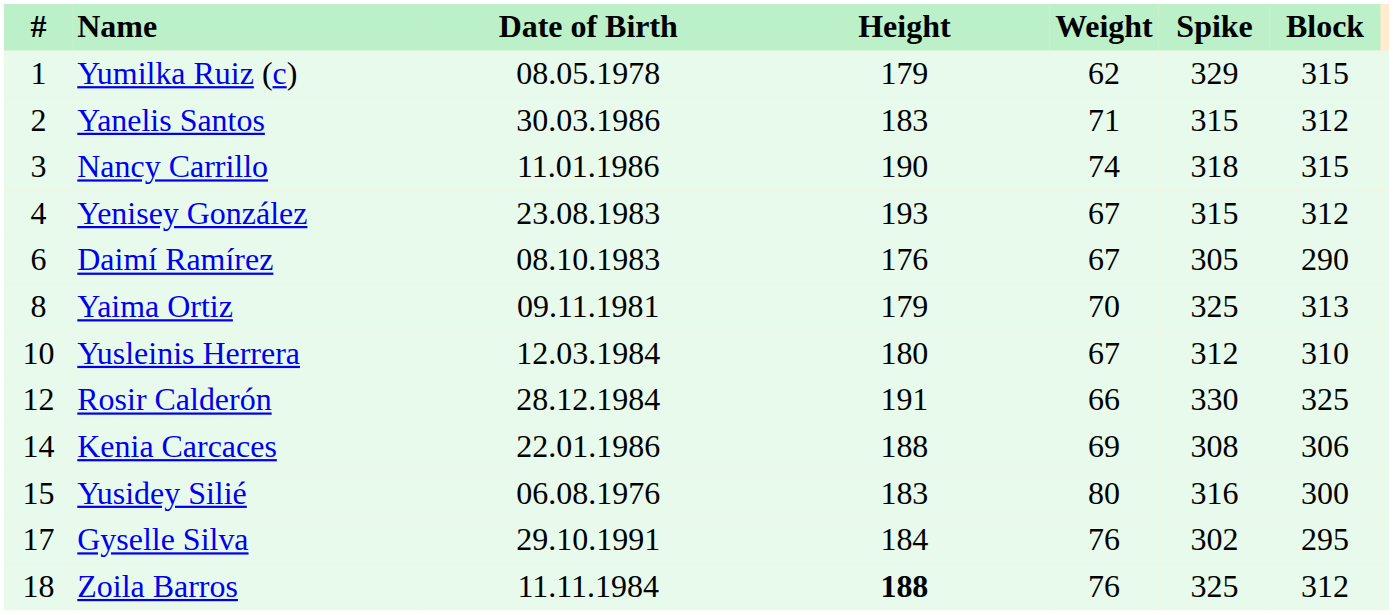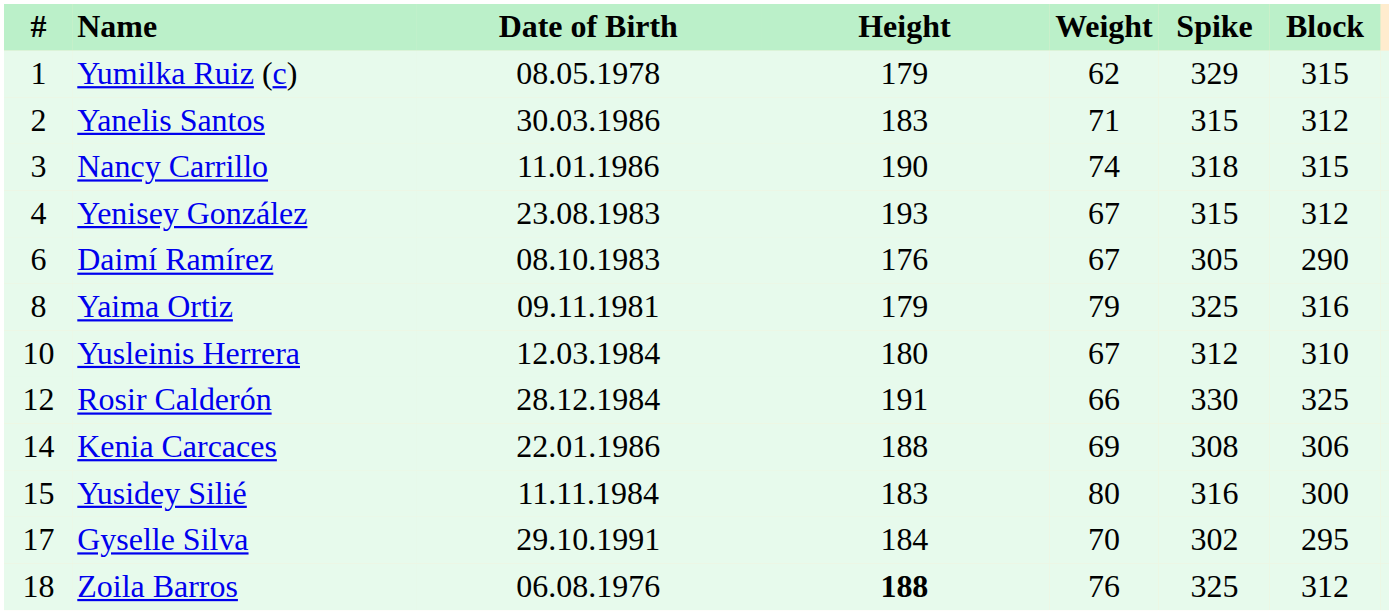 <table border=0 cellpadding=2 cellspacing=0  |- bgcolor=#FFECCE style="text-align:center; font-size:90%;" width=100%>
 <tr bgcolor=#BBF0C9>
 <th width=5%>#</th>
 <th width=25% align=left>Name</th>
 <th width=25%>Date of Birth</th>
 <th width=21%>Height</th>
 <th width=8%>Weight</th>
 <th width=8%>Spike</th>
 <th width=8%>Block</th>
 </tr>
 <tr bgcolor=#E7FAEC>
 <td>1</td>
 <td align=left><a href='#'>Yumilka Ruiz</a> (<a href='#'>c</a>)</td>
 <td>08.05.1978</td>
 <td>179</td>
 <td>62</td>
 <td>329</td>
 <td>315</td>
 <td></td>
 </tr>
 <tr bgcolor=#E7FAEC>
 <td>2</td>
 <td align=left><a href='#'>Yanelis Santos</a></td>
 <td>30.03.1986</td>
 <td>183</td>
 <td>71</td>
 <td>315</td>
 <td>312</td>
 <td></td>
 </tr>
 <tr bgcolor=#E7FAEC>
 <td>3</td>
 <td align=left><a href='#'>Nancy Carrillo</a></td>
 <td>11.01.1986</td>
 <td>190</td>
 <td>74</td>
 <td>318</td>
 <td>315</td>
 <td></td>
 </tr>
 <tr bgcolor=#E7FAEC>
 <td>4</td>
 <td align=left><a href='#'>Yenisey González</a></td>
 <td>23.08.1983</td>
 <td>193</td>
 <td>67</td>
 <td>315</td>
 <td>312</td>
 <td></td>
 </tr>
 <tr bgcolor=#E7FAEC>
 <td>6</td>
 <td align=left><a href='#'>Daimí Ramírez</a></td>
 <td>08.10.1983</td>
 <td>176</td>
 <td>67</td>
 <td>305</td>
 <td>290</td>
 <td></td>
 </tr>
 <tr bgcolor=#E7FAEC>
 <td>8</td>
 <td align=left><a href='#'>Yaima Ortiz</a></td>
 <td>09.11.1981</td>
 <td>179</td>
-<td>70</td>
+<td>79</td>
 <td>325</td>
-<td>313</td>
+<td>316</td>
 <td></td>
 </tr>
 <tr bgcolor=#E7FAEC>
 <td>10</td>
 <td align=left><a href='#'>Yusleinis Herrera</a></td>
 <td>12.03.1984</td>
 <td>180</td>
 <td>67</td>
 <td>312</td>
 <td>310</td>
 <td></td>
 </tr>
 <tr bgcolor=#E7FAEC>
 <td>12</td>
 <td align=left><a href='#'>Rosir Calderón</a></td>
 <td>28.12.1984</td>
 <td>191</td>
 <td>66</td>
 <td>330</td>
 <td>325</td>
 <td></td>
 </tr>
 <tr bgcolor=#E7FAEC>
 <td>14</td>
 <td align=left><a href='#'>Kenia Carcaces</a></td>
 <td>22.01.1986</td>
 <td>188</td>
 <td>69</td>
 <td>308</td>
 <td>306</td>
 <td></td>
 </tr>
 <tr bgcolor=#E7FAEC>
 <td>15</td>
 <td align=left><a href='#'>Yusidey Silié</a></td>
-<td>06.08.1976</td>
+<td>11.11.1984</td>
 <td>183</td>
 <td>80</td>
 <td>316</td>
 <td>300</td>
 <td></td>
 </tr>
 <tr bgcolor=#E7FAEC>
 <td>17</td>
 <td align=left><a href='#'>Gyselle Silva</a></td>
 <td>29.10.1991</td>
 <td>184</td>
-<td>76</td>
+<td>70</td>
 <td>302</td>
 <td>295</td>
 <td></td>
 </tr>
 <tr bgcolor=#E7FAEC>
 <td>18</td>
 <td align=left><a href='#'>Zoila Barros</a></td>
-<td>11.11.1984</td>
+<td>06.08.1976</td>
 <td><strong>188</strong></td>
 <td>76</td>
 <td>325</td>
 <td>312</td>
 <td></td>
 </tr>
 </table>
